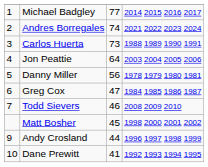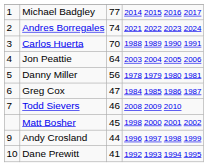 <table class="wikitable">
 <tr>
 </tr>
 <tr>
 <td>1</td>
 <td>Michael Badgley</td>
 <td>77</td>
 <td style="font-size:80%;"><a href='#'>2014</a> <a href='#'>2015</a>  <a href='#'>2016</a>  <a href='#'>2017</a></td>
 </tr>
 <tr>
 <td>2</td>
 <td><a href='#'>Andres Borregales</a></td>
 <td>74</td>
 <td style="font-size:80%;"><a href='#'>2021</a> <a href='#'>2022</a> <a href='#'>2023</a> <a href='#'>2024</a></td>
 </tr>
 <tr>
 <td>3</td>
 <td><a href='#'>Carlos Huerta</a></td>
-<td>73</td>
+<td>70</td>
 <td style="font-size:80%;"><a href='#'>1988</a> <a href='#'>1989</a> <a href='#'>1990</a> <a href='#'>1991</a></td>
 </tr>
 <tr>
 <td>4</td>
 <td>Jon Peattie</td>
 <td>64</td>
 <td style="font-size:80%;"><a href='#'>2003</a> <a href='#'>2004</a> <a href='#'>2005</a> <a href='#'>2006</a></td>
 </tr>
 <tr>
 <td>5</td>
 <td>Danny Miller</td>
 <td>56</td>
 <td style="font-size:80%;"><a href='#'>1978</a> <a href='#'>1979</a> <a href='#'>1980</a> <a href='#'>1981</a></td>
 </tr>
 <tr>
 <td>6</td>
 <td>Greg Cox</td>
 <td>47</td>
 <td style="font-size:80%;"><a href='#'>1984</a> <a href='#'>1985</a> <a href='#'>1986</a> <a href='#'>1987</a></td>
 </tr>
 <tr>
 <td>7</td>
 <td><a href='#'>Todd Sievers</a></td>
 <td>46</td>
 <td style="font-size:80%;"><a href='#'>2008</a> <a href='#'>2009</a> <a href='#'>2010</a></td>
 </tr>
 <tr>
 <td></td>
 <td><a href='#'>Matt Bosher</a></td>
 <td>45</td>
 <td style="font-size:80%;"><a href='#'>1998</a> <a href='#'>2000</a> <a href='#'>2001</a> <a href='#'>2002</a></td>
 </tr>
 <tr>
 <td>9</td>
 <td>Andy Crosland</td>
 <td>44</td>
 <td style="font-size:80%;"><a href='#'>1996</a> <a href='#'>1997</a> <a href='#'>1998</a> <a href='#'>1999</a></td>
 </tr>
 <tr>
 <td>10</td>
 <td>Dane Prewitt</td>
 <td>41</td>
 <td style="font-size:80%;"><a href='#'>1992</a> <a href='#'>1993</a> <a href='#'>1994</a> <a href='#'>1995</a></td>
 </tr>
 </table>
